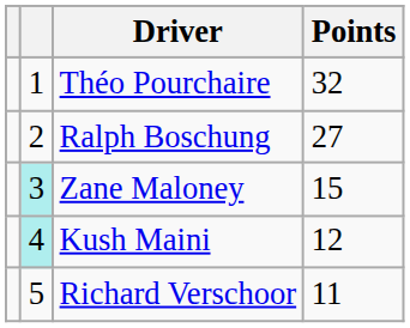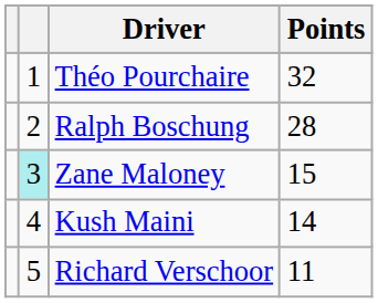 <table class="wikitable" style="font-size: 85%;">
 <tr>
 <th></th>
 <th></th>
 <th>Driver</th>
 <th>Points</th>
 </tr>
 <tr>
 <td align="left"></td>
 <td align="center">1</td>
 <td> <a href='#'>Théo Pourchaire</a></td>
 <td>32</td>
 </tr>
 <tr>
 <td align="left"></td>
 <td align="center">2</td>
 <td> <a href='#'>Ralph Boschung</a></td>
-<td>27</td>
+<td>28</td>
 </tr>
 <tr>
 <td align="left"></td>
 <td align="center" style="background: paleturquoise;">3</td>
 <td> <a href='#'>Zane Maloney</a></td>
 <td>15</td>
 </tr>
 <tr>
 <td align="left"></td>
-<td align="center" style="background: paleturquoise;">4</td>
+<td align="center">4</td>
 <td> <a href='#'>Kush Maini</a></td>
-<td>12</td>
+<td>14</td>
 </tr>
 <tr>
 <td align="left"></td>
 <td align="center">5</td>
 <td> <a href='#'>Richard Verschoor</a></td>
 <td>11</td>
 </tr>
 </table>
